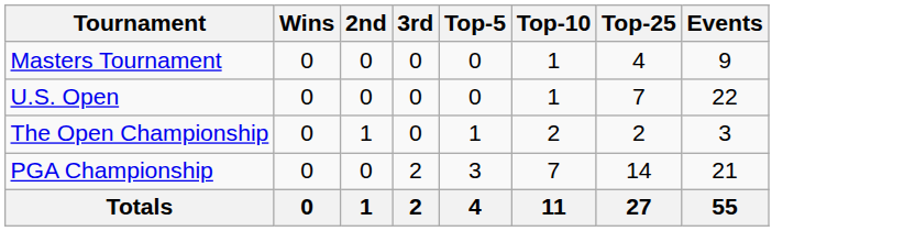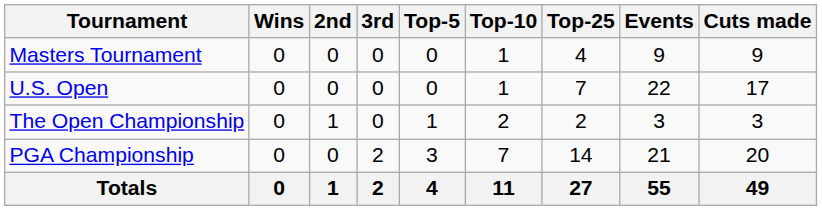 <table class=wikitable style=text-align:center>
 <tr>
 <th>Tournament</th>
 <th>Wins</th>
 <th>2nd</th>
 <th>3rd</th>
 <th>Top-5</th>
 <th>Top-10</th>
 <th>Top-25</th>
 <th>Events</th>
+<th>Cuts made</th>
 </tr>
 <tr>
 <td align=left><a href='#'>Masters Tournament</a></td>
 <td>0</td>
 <td>0</td>
 <td>0</td>
 <td>0</td>
 <td>1</td>
 <td>4</td>
+<td>9</td>
 <td>9</td>
 </tr>
 <tr>
 <td align=left><a href='#'>U.S. Open</a></td>
 <td>0</td>
 <td>0</td>
 <td>0</td>
 <td>0</td>
 <td>1</td>
 <td>7</td>
 <td>22</td>
+<td>17</td>
 </tr>
 <tr>
 <td align=left><a href='#'>The Open Championship</a></td>
 <td>0</td>
 <td>1</td>
 <td>0</td>
 <td>1</td>
 <td>2</td>
 <td>2</td>
+<td>3</td>
 <td>3</td>
 </tr>
 <tr>
 <td align=left><a href='#'>PGA Championship</a></td>
 <td>0</td>
 <td>0</td>
 <td>2</td>
 <td>3</td>
 <td>7</td>
 <td>14</td>
 <td>21</td>
+<td>20</td>
 </tr>
 <tr>
 <th>Totals</th>
 <th>0</th>
 <th>1</th>
 <th>2</th>
 <th>4</th>
 <th>11</th>
 <th>27</th>
 <th>55</th>
+<th>49</th>
 </tr>
 </table>
